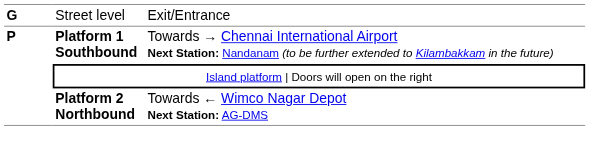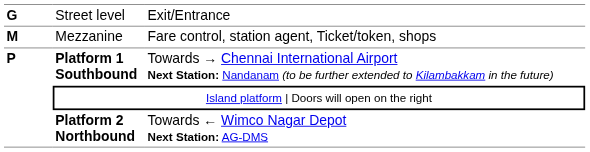 <table table border=0 cellspacing=0 cellpadding=3>
 <tr>
 <td style="border-top:solid 1px gray;border-bottom:solid 1px gray;" width=50 valign=top><strong>G</strong></td>
 <td style="border-top:solid 1px gray;border-bottom:solid 1px gray;" width=100 valign=top>Street level</td>
 <td style="border-top:solid 1px gray;border-bottom:solid 1px gray;" width=390 valign=top>Exit/Entrance</td>
+</tr>
+<tr>
+<td style="border-bottom:solid 1px gray;"><strong>M</strong></td>
+<td style="border-bottom:solid 1px gray;">Mezzanine</td>
+<td style="border-bottom:solid 1px gray;">Fare control, station agent, Ticket/token, shops</td>
 </tr>
 <tr>
 <td style="border-bottom:solid 1px gray;" width=50 rowspan=3 valign=top><strong>P</strong></td>
 <td style="border-bottom:solid 1px white;" width=100><span><strong>Platform 1</strong><br><strong>Southbound</strong></span></td>
 <td style="border-bottom:solid 1px white;" width=500>Towards → <a href='#'>Chennai International Airport</a><br><small><strong>Next Station:</strong> <a href='#'>Nandanam</a> <em>(to be further extended to <a href='#'>Kilambakkam</a> in the future)</em></small></td>
 </tr>
 <tr>
 <td style="border-top:solid 2px black;border-right:solid 2px black;border-left:solid 2px black;border-bottom:solid 2px black;text-align:center;" colspan=2><small><a href='#'>Island platform</a> | Doors will open on the right </small></td>
 </tr>
 <tr>
 <td style="border-bottom:solid 1px gray;" width=100><span><strong>Platform 2</strong><br><strong>Northbound</strong></span></td>
 <td style="border-bottom:solid 1px gray;" width="500">Towards ← <a href='#'>Wimco Nagar Depot</a><br><small><strong>Next Station:</strong> <a href='#'>AG-DMS</a></small></td>
 </tr>
 </table>
